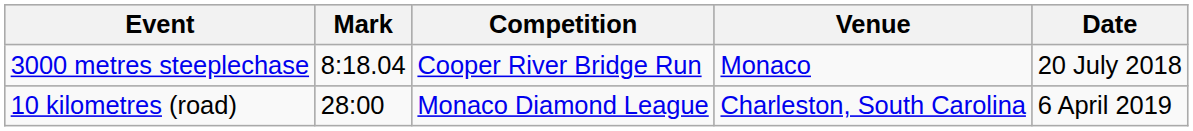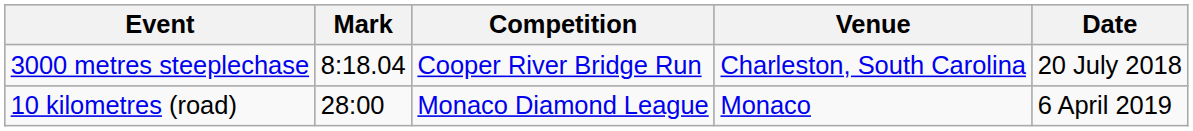 <table class="wikitable">
 <tr>
 <th>Event</th>
 <th>Mark</th>
 <th>Competition</th>
 <th>Venue</th>
 <th>Date</th>
 </tr>
 <tr>
 <td><a href='#'>3000 metres steeplechase</a></td>
 <td>8:18.04</td>
 <td><a href='#'>Cooper River Bridge Run</a></td>
-<td><a href='#'>Monaco</a></td>
+<td><a href='#'>Charleston, South Carolina</a></td>
 <td>20 July 2018</td>
 </tr>
 <tr>
 <td><a href='#'>10 kilometres</a> (road)</td>
 <td>28:00</td>
 <td><a href='#'>Monaco Diamond League</a></td>
-<td><a href='#'>Charleston, South Carolina</a></td>
+<td><a href='#'>Monaco</a></td>
 <td>6 April 2019</td>
 </tr>
 </table>
